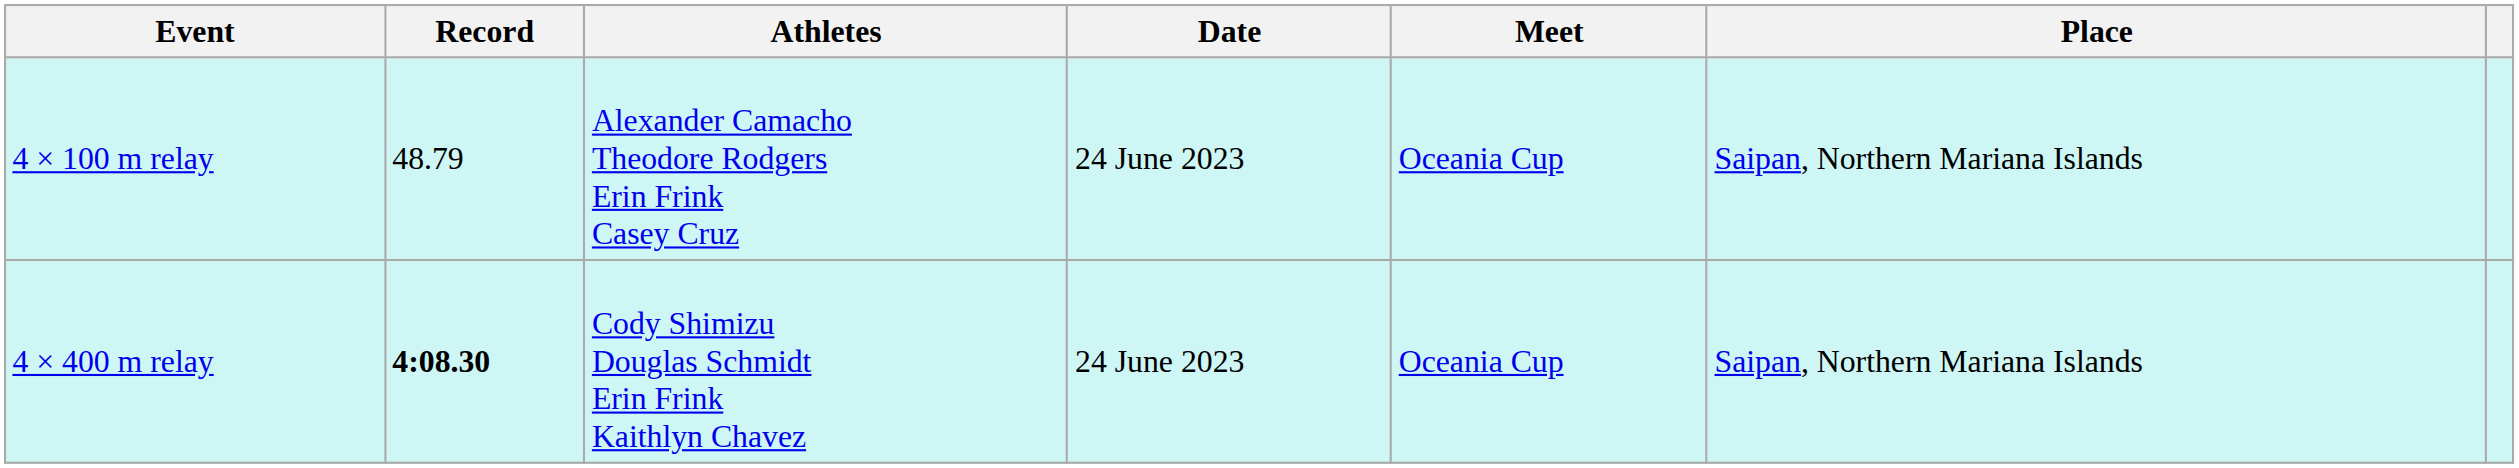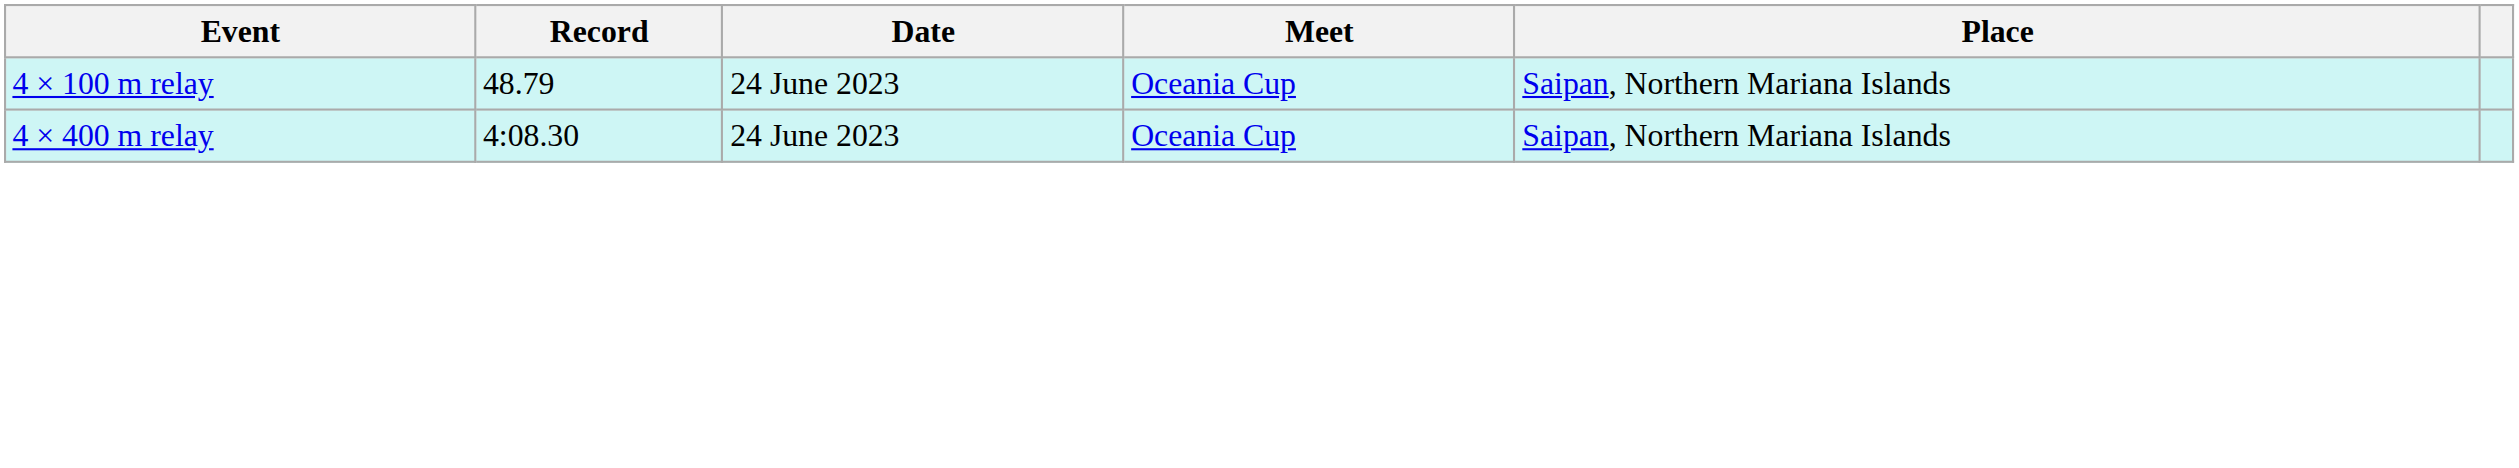 <table class="wikitable" style="font-size: 95%; width: 95%;">
 <tr>
 <th>Event</th>
 <th>Record</th>
-<th>Athletes</th>
 <th>Date</th>
 <th>Meet</th>
 <th>Place</th>
 <th></th>
 </tr>
 <tr bgcolor=#CEF6F5>
 <td><a href='#'>4 × 100 m relay</a></td>
 <td>48.79</td>
-<td><br><a href='#'>Alexander Camacho</a><br><a href='#'>Theodore Rodgers</a><br><a href='#'>Erin Frink</a><br><a href='#'>Casey Cruz</a></td>
 <td>24 June 2023</td>
 <td><a href='#'>Oceania Cup</a></td>
 <td><a href='#'>Saipan</a>, Northern Mariana Islands</td>
 <td></td>
 </tr>
 <tr bgcolor=#CEF6F5>
 <td><a href='#'>4 × 400 m relay</a></td>
-<td><strong>4:08.30</strong></td>
-<td><br><a href='#'>Cody Shimizu</a><br><a href='#'>Douglas Schmidt</a><br><a href='#'>Erin Frink</a><br><a href='#'>Kaithlyn Chavez</a></td>
+<td>4:08.30</td>
 <td>24 June 2023</td>
 <td><a href='#'>Oceania Cup</a></td>
 <td><a href='#'>Saipan</a>, Northern Mariana Islands</td>
 <td></td>
 </tr>
 </table>
